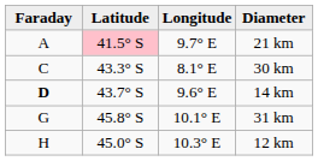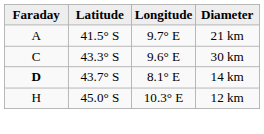 <table class="wikitable">
 <tr>
 <th width="25%" style="background:#eeeeee;">Faraday</th>
 <th width="25%" style="background:#eeeeee;">Latitude</th>
 <th width="25%" style="background:#eeeeee;">Longitude</th>
 <th width="25%" style="background:#eeeeee;">Diameter</th>
 </tr>
 <tr>
 <td align="center">A</td>
-<td align="center" style="background: pink;">41.5° S</td>
+<td align="center">41.5° S</td>
 <td align="center">9.7° E</td>
 <td align="center">21 km</td>
 </tr>
 <tr>
 <td align="center">C</td>
 <td align="center">43.3° S</td>
-<td align="center">8.1° E</td>
+<td align="center">9.6° E</td>
 <td align="center">30 km</td>
 </tr>
 <tr>
 <td align="center"><strong>D</strong></td>
 <td align="center">43.7° S</td>
-<td align="center">9.6° E</td>
+<td align="center">8.1° E</td>
 <td align="center">14 km</td>
-</tr>
-<tr>
-<td align="center">G</td>
-<td align="center">45.8° S</td>
-<td align="center">10.1° E</td>
-<td align="center">31 km</td>
 </tr>
 <tr>
 <td align="center">H</td>
 <td align="center">45.0° S</td>
 <td align="center">10.3° E</td>
 <td align="center">12 km</td>
 </tr>
 </table>
